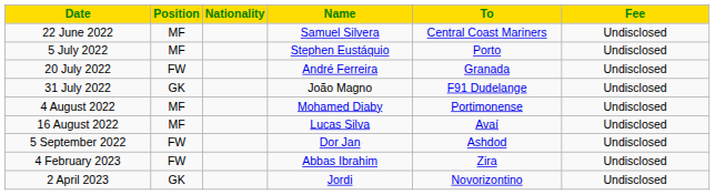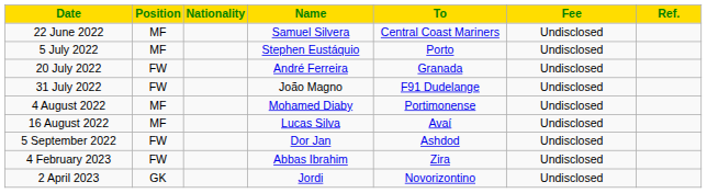 <table class="wikitable"  style="text-align:center; font-size:90%; ">
 <tr>
 <th style="background:#FFDD00; color:green; width:200px;">Date</th>
 <th style="background:#FFDD00; color:green; width:50px;">Position</th>
 <th style="background:#FFDD00; color:green; width:50px;">Nationality</th>
 <th style="background:#FFDD00; color:green; width:200px;">Name</th>
 <th style="background:#FFDD00; color:green; width:200px;">To</th>
 <th style="background:#FFDD00; color:green; width:200px;">Fee</th>
+<th style="background:#FFDD00; color:green; width:100px;">Ref.</th>
 </tr>
 <tr>
 <td>22 June 2022</td>
 <td>MF</td>
 <td></td>
 <td><a href='#'>Samuel Silvera</a></td>
 <td><a href='#'>Central Coast Mariners</a></td>
 <td>Undisclosed</td>
+<td></td>
 </tr>
 <tr>
 <td>5 July 2022</td>
 <td>MF</td>
 <td></td>
 <td><a href='#'>Stephen Eustáquio</a></td>
 <td><a href='#'>Porto</a></td>
 <td>Undisclosed</td>
+<td></td>
 </tr>
 <tr>
 <td>20 July 2022</td>
 <td>FW</td>
 <td></td>
 <td><a href='#'>André Ferreira</a></td>
 <td><a href='#'>Granada</a></td>
 <td>Undisclosed</td>
+<td></td>
 </tr>
 <tr>
 <td>31 July 2022</td>
-<td>GK</td>
+<td>FW</td>
 <td></td>
 <td>João Magno</td>
 <td><a href='#'>F91 Dudelange</a></td>
 <td>Undisclosed</td>
+<td></td>
 </tr>
 <tr>
 <td>4 August 2022</td>
 <td>MF</td>
 <td></td>
 <td><a href='#'>Mohamed Diaby</a></td>
 <td><a href='#'>Portimonense</a></td>
 <td>Undisclosed</td>
+<td></td>
 </tr>
 <tr>
 <td>16 August 2022</td>
 <td>MF</td>
 <td></td>
 <td><a href='#'>Lucas Silva</a></td>
 <td><a href='#'>Avaí</a></td>
 <td>Undisclosed</td>
+<td></td>
 </tr>
 <tr>
 <td>5 September 2022</td>
 <td>FW</td>
 <td></td>
 <td><a href='#'>Dor Jan</a></td>
 <td><a href='#'>Ashdod</a></td>
 <td>Undisclosed</td>
+<td></td>
 </tr>
 <tr>
 <td>4 February 2023</td>
 <td>FW</td>
 <td></td>
 <td><a href='#'>Abbas Ibrahim</a></td>
 <td><a href='#'>Zira</a></td>
 <td>Undisclosed</td>
+<td></td>
 </tr>
 <tr>
 <td>2 April 2023</td>
 <td>GK</td>
 <td></td>
 <td><a href='#'>Jordi</a></td>
 <td><a href='#'>Novorizontino</a></td>
 <td>Undisclosed</td>
+<td></td>
 </tr>
 </table>
